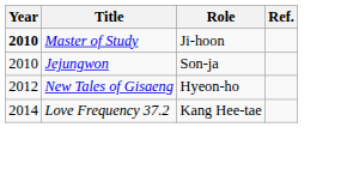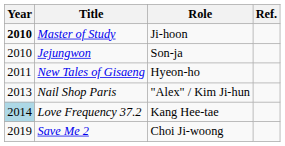 <table class="wikitable">
 <tr>
 <th>Year</th>
 <th>Title</th>
 <th>Role</th>
 <th>Ref.</th>
 </tr>
 <tr>
 <td><strong>2010</strong></td>
 <td><em><a href='#'>Master of Study</a></em></td>
 <td>Ji-hoon</td>
 <td></td>
 </tr>
 <tr>
 <td>2010</td>
 <td><em><a href='#'>Jejungwon</a></em></td>
 <td>Son-ja</td>
 <td></td>
 </tr>
 <tr>
-<td>2012</td>
+<td>2011</td>
 <td><em><a href='#'>New Tales of Gisaeng</a></em></td>
 <td>Hyeon-ho</td>
 <td></td>
 </tr>
 <tr>
-<td>2014</td>
+<td>2013</td>
+<td><em>Nail Shop Paris</em></td>
+<td>"Alex" / Kim Ji-hun</td>
+<td></td>
+</tr>
+<tr>
+<td style="background: lightblue;">2014</td>
 <td><em>Love Frequency 37.2</em></td>
 <td>Kang Hee-tae</td>
 <td></td>
 </tr>
+<tr>
+<td>2019</td>
+<td><em><a href='#'>Save Me 2</a></em></td>
+<td>Choi Ji-woong</td>
+<td></td>
+</tr>
 </table>
